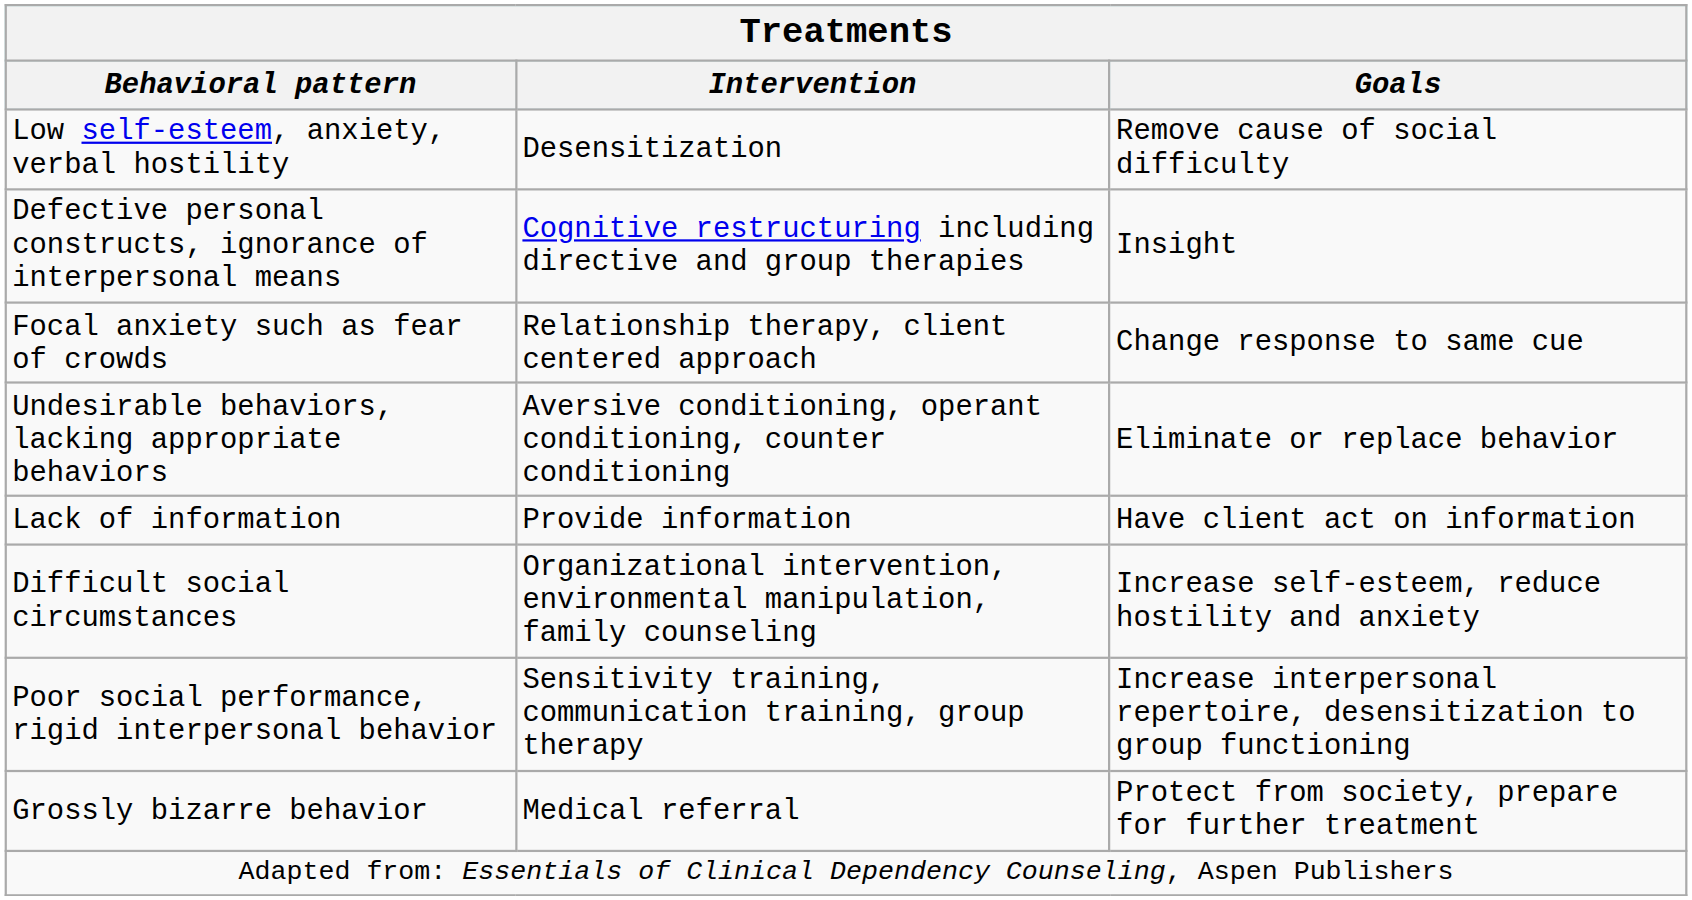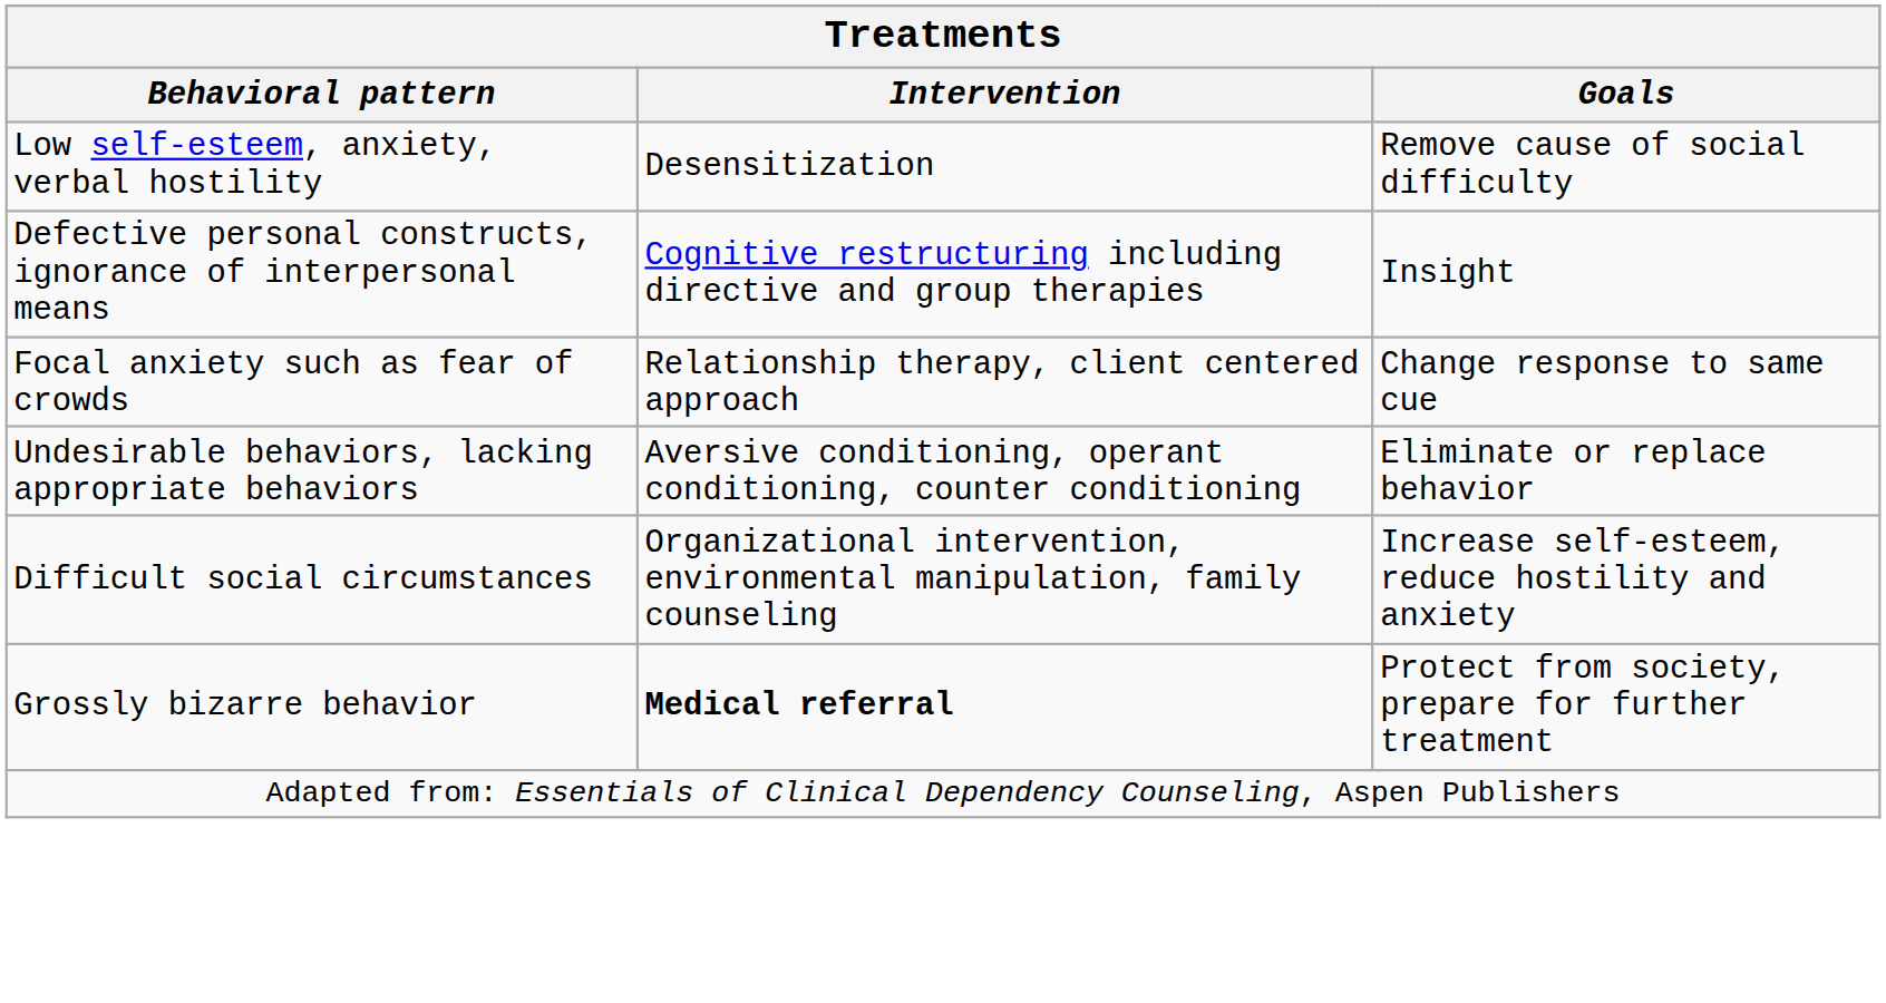 <table class="wikitable"  style="width:60%; margin:auto; background:FOF8FF;">
 <tr style="background:#afeeee; font-size:large;">
 <th colspan=3>Treatments</th>
 </tr>
 <tr style="background:#bfefff;">
 <th><strong><em>Behavioral pattern</em></strong></th>
 <th><strong><em>Intervention</em></strong></th>
 <th><strong><em>Goals</em></strong></th>
 </tr>
 <tr>
 <td>Low <a href='#'>self-esteem</a>, anxiety, verbal hostility</td>
 <td>Desensitization</td>
 <td>Remove cause of social difficulty</td>
 </tr>
 <tr>
 <td>Defective personal constructs, ignorance of interpersonal means</td>
 <td><a href='#'>Cognitive restructuring</a> including directive and group therapies</td>
 <td>Insight</td>
 </tr>
 <tr>
 <td>Focal anxiety such as fear of crowds</td>
 <td>Relationship therapy, client centered approach</td>
 <td>Change response to same cue</td>
 </tr>
 <tr>
 <td>Undesirable behaviors, lacking appropriate behaviors</td>
 <td>Aversive conditioning, operant conditioning, counter conditioning</td>
 <td>Eliminate or replace behavior</td>
 </tr>
 <tr>
-<td>Lack of information</td>
-<td>Provide information</td>
-<td>Have client act on information</td>
-</tr>
-<tr>
 <td>Difficult social circumstances</td>
 <td>Organizational intervention, environmental manipulation, family counseling</td>
 <td>Increase self-esteem, reduce hostility and anxiety</td>
 </tr>
 <tr>
-<td>Poor social performance, rigid interpersonal behavior</td>
-<td>Sensitivity training, communication training, group therapy</td>
-<td>Increase interpersonal repertoire, desensitization to group functioning</td>
-</tr>
-<tr>
 <td>Grossly bizarre behavior</td>
-<td>Medical referral</td>
+<td><strong>Medical referral</strong></td>
 <td>Protect from society, prepare for further treatment</td>
 </tr>
 <tr style="text-align:center;font-size:small">
 <td colspan=3>Adapted from: <em>Essentials of Clinical Dependency Counseling</em>, Aspen Publishers</td>
 </tr>
 </table>
